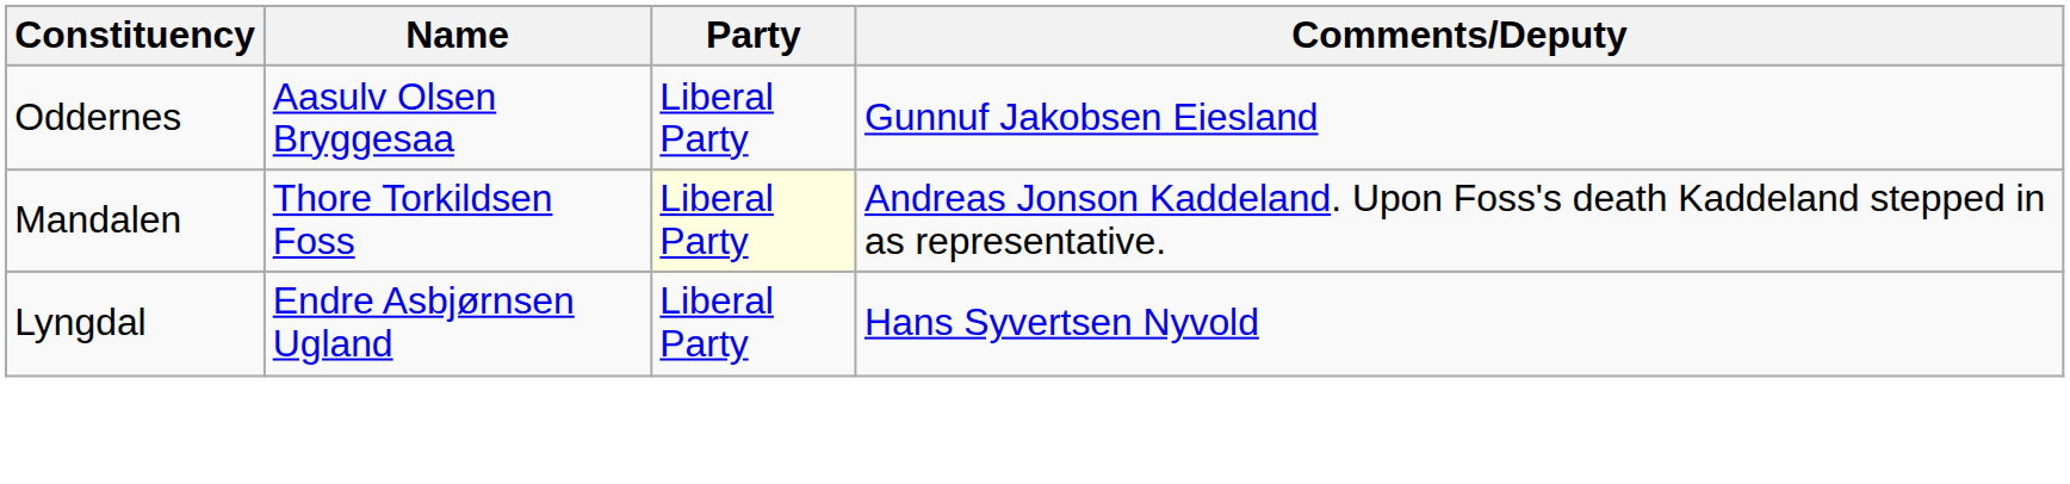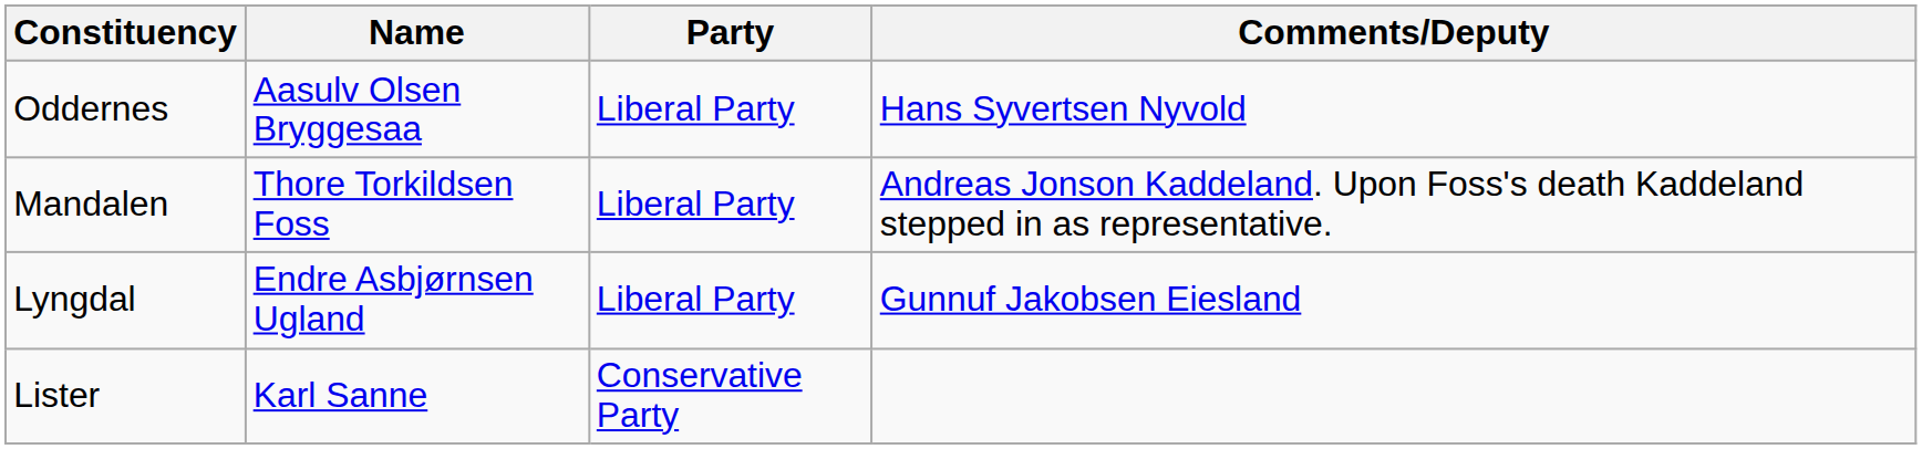 <table class="wikitable">
 <tr>
 <th>Constituency</th>
 <th>Name</th>
 <th>Party</th>
 <th>Comments/Deputy</th>
 </tr>
 <tr>
 <td>Oddernes</td>
 <td><a href='#'>Aasulv Olsen Bryggesaa</a></td>
 <td><a href='#'>Liberal Party</a></td>
-<td><a href='#'>Gunnuf Jakobsen Eiesland</a></td>
+<td><a href='#'>Hans Syvertsen Nyvold</a></td>
 </tr>
 <tr>
 <td>Mandalen</td>
 <td><a href='#'>Thore Torkildsen Foss</a></td>
-<td style="background: lightyellow;"><a href='#'>Liberal Party</a></td>
+<td><a href='#'>Liberal Party</a></td>
 <td><a href='#'>Andreas Jonson Kaddeland</a>. Upon Foss's death Kaddeland stepped in as representative.</td>
 </tr>
 <tr>
 <td>Lyngdal</td>
 <td><a href='#'>Endre Asbjørnsen Ugland</a></td>
 <td><a href='#'>Liberal Party</a></td>
-<td><a href='#'>Hans Syvertsen Nyvold</a></td>
+<td><a href='#'>Gunnuf Jakobsen Eiesland</a></td>
+</tr>
+<tr>
+<td>Lister</td>
+<td><a href='#'>Karl Sanne</a></td>
+<td><a href='#'>Conservative Party</a></td>
+<td></td>
 </tr>
 </table>
